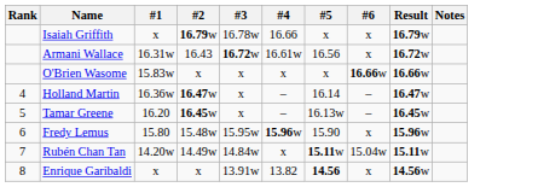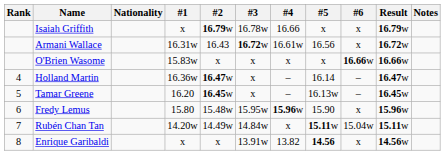 <table class="wikitable sortable" style="text-align:center">
 <tr>
 <th>Rank</th>
 <th>Name</th>
+<th>Nationality</th>
 <th>#1</th>
 <th>#2</th>
 <th>#3</th>
 <th>#4</th>
 <th>#5</th>
 <th>#6</th>
 <th>Result</th>
 <th>Notes</th>
 </tr>
 <tr>
 <td></td>
 <td align=left><a href='#'>Isaiah Griffith</a></td>
+<td align=left></td>
 <td>x</td>
 <td><strong>16.79</strong>w</td>
 <td>16.78w</td>
 <td>16.66</td>
 <td>x</td>
 <td>x</td>
 <td><strong>16.79</strong>w</td>
 <td></td>
 </tr>
 <tr>
 <td></td>
 <td align=left><a href='#'>Armani Wallace</a></td>
+<td align=left></td>
 <td>16.31w</td>
 <td>16.43</td>
 <td><strong>16.72</strong>w</td>
 <td>16.61w</td>
 <td>16.56</td>
 <td>x</td>
 <td><strong>16.72</strong>w</td>
 <td></td>
 </tr>
 <tr>
 <td></td>
 <td align=left><a href='#'>O'Brien Wasome</a></td>
+<td align=left></td>
 <td>15.83w</td>
 <td>x</td>
 <td>x</td>
 <td>x</td>
 <td>x</td>
 <td><strong>16.66</strong>w</td>
 <td><strong>16.66</strong>w</td>
 <td></td>
 </tr>
 <tr>
 <td>4</td>
 <td align=left><a href='#'>Holland Martin</a></td>
+<td align=left></td>
 <td>16.36w</td>
 <td><strong>16.47</strong>w</td>
 <td>x</td>
 <td>–</td>
 <td>16.14</td>
 <td>–</td>
 <td><strong>16.47</strong>w</td>
 <td></td>
 </tr>
 <tr>
 <td>5</td>
 <td align=left><a href='#'>Tamar Greene</a></td>
+<td align=left></td>
 <td>16.20</td>
 <td><strong>16.45</strong>w</td>
 <td>x</td>
 <td>–</td>
 <td>16.13w</td>
 <td>–</td>
 <td><strong>16.45</strong>w</td>
 <td></td>
 </tr>
 <tr>
 <td>6</td>
 <td align=left><a href='#'>Fredy Lemus</a></td>
+<td align=left></td>
 <td>15.80</td>
 <td>15.48w</td>
 <td>15.95w</td>
 <td><strong>15.96</strong>w</td>
 <td>15.90</td>
 <td>x</td>
 <td><strong>15.96</strong>w</td>
 <td></td>
 </tr>
 <tr>
 <td>7</td>
 <td align=left><a href='#'>Rubén Chan Tan</a></td>
+<td align=left></td>
 <td>14.20w</td>
 <td>14.49w</td>
 <td>14.84w</td>
 <td>x</td>
 <td><strong>15.11</strong>w</td>
 <td>15.04w</td>
 <td><strong>15.11</strong>w</td>
 <td></td>
 </tr>
 <tr>
 <td>8</td>
 <td align=left><a href='#'>Enrique Garibaldi</a></td>
+<td align=left></td>
 <td>x</td>
 <td>x</td>
 <td>13.91w</td>
 <td>13.82</td>
 <td><strong>14.56</strong></td>
 <td>x</td>
 <td><strong>14.56</strong>w</td>
 <td></td>
 </tr>
 </table>
